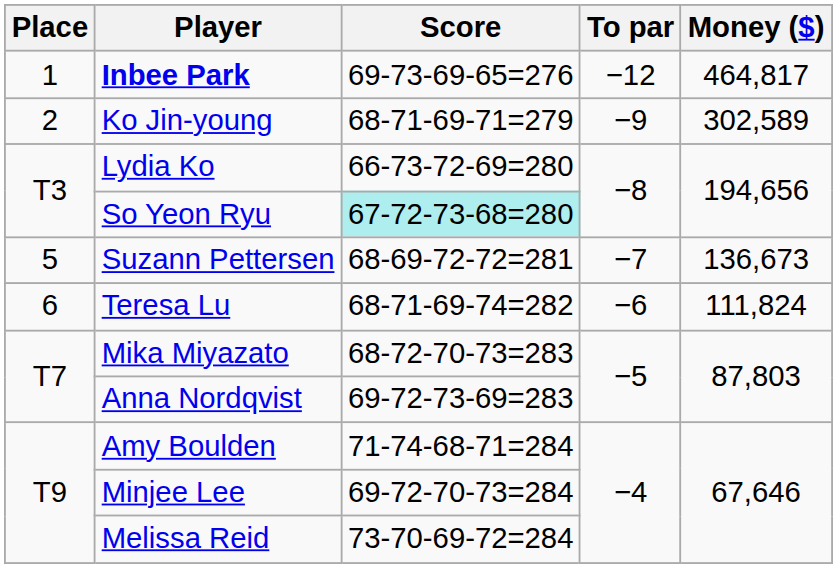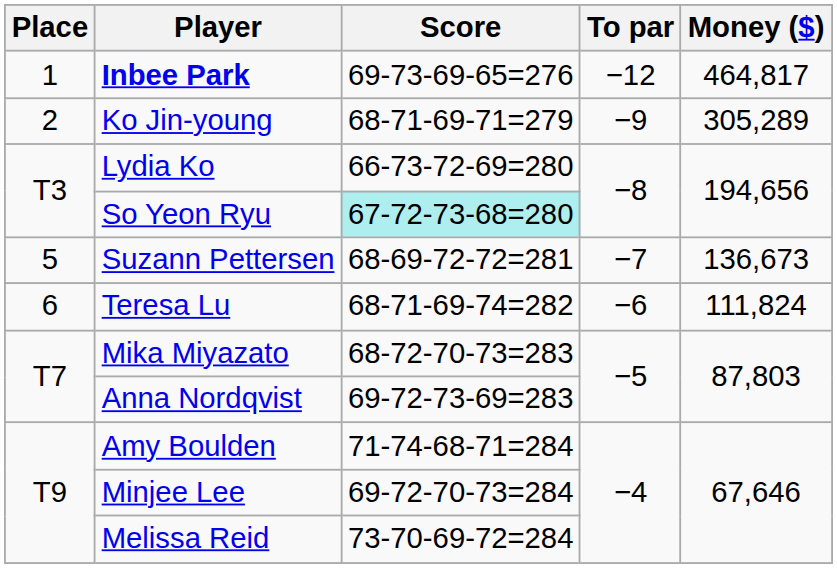 <table class="wikitable">
 <tr>
 <th>Place</th>
 <th>Player</th>
 <th>Score</th>
 <th>To par</th>
 <th>Money (<a href='#'>$</a>)</th>
 </tr>
 <tr>
 <td align=center>1</td>
 <td> <strong><a href='#'>Inbee Park</a></strong></td>
 <td>69-73-69-65=276</td>
 <td align=center>−12</td>
 <td align=center>464,817</td>
 </tr>
 <tr>
 <td align=center>2</td>
 <td> <a href='#'>Ko Jin-young</a></td>
 <td>68-71-69-71=279</td>
 <td align=center>−9</td>
-<td align=center>302,589</td>
+<td align=center>305,289</td>
 </tr>
 <tr>
 <td rowspan=2 align=center>T3</td>
 <td> <a href='#'>Lydia Ko</a></td>
 <td>66-73-72-69=280</td>
 <td rowspan=2 align=center>−8</td>
 <td rowspan=2 align=center>194,656</td>
 </tr>
 <tr>
 <td> <a href='#'>So Yeon Ryu</a></td>
 <td style="background: paleturquoise;">67-72-73-68=280</td>
 </tr>
 <tr>
 <td align=center>5</td>
 <td> <a href='#'>Suzann Pettersen</a></td>
 <td>68-69-72-72=281</td>
 <td align=center>−7</td>
 <td align=center>136,673</td>
 </tr>
 <tr>
 <td align=center>6</td>
 <td> <a href='#'>Teresa Lu</a></td>
 <td>68-71-69-74=282</td>
 <td align=center>−6</td>
 <td align=center>111,824</td>
 </tr>
 <tr>
 <td rowspan=2 align=center>T7</td>
 <td> <a href='#'>Mika Miyazato</a></td>
 <td>68-72-70-73=283</td>
 <td rowspan=2 align=center>−5</td>
 <td rowspan=2 align=center>87,803</td>
 </tr>
 <tr>
 <td> <a href='#'>Anna Nordqvist</a></td>
 <td>69-72-73-69=283</td>
 </tr>
 <tr>
 <td rowspan=3 align=center>T9</td>
 <td> <a href='#'>Amy Boulden</a></td>
 <td>71-74-68-71=284</td>
 <td rowspan=3 align=center>−4</td>
 <td rowspan=3 align=center>67,646</td>
 </tr>
 <tr>
 <td> <a href='#'>Minjee Lee</a></td>
 <td>69-72-70-73=284</td>
 </tr>
 <tr>
 <td> <a href='#'>Melissa Reid</a></td>
 <td>73-70-69-72=284</td>
 </tr>
 </table>
